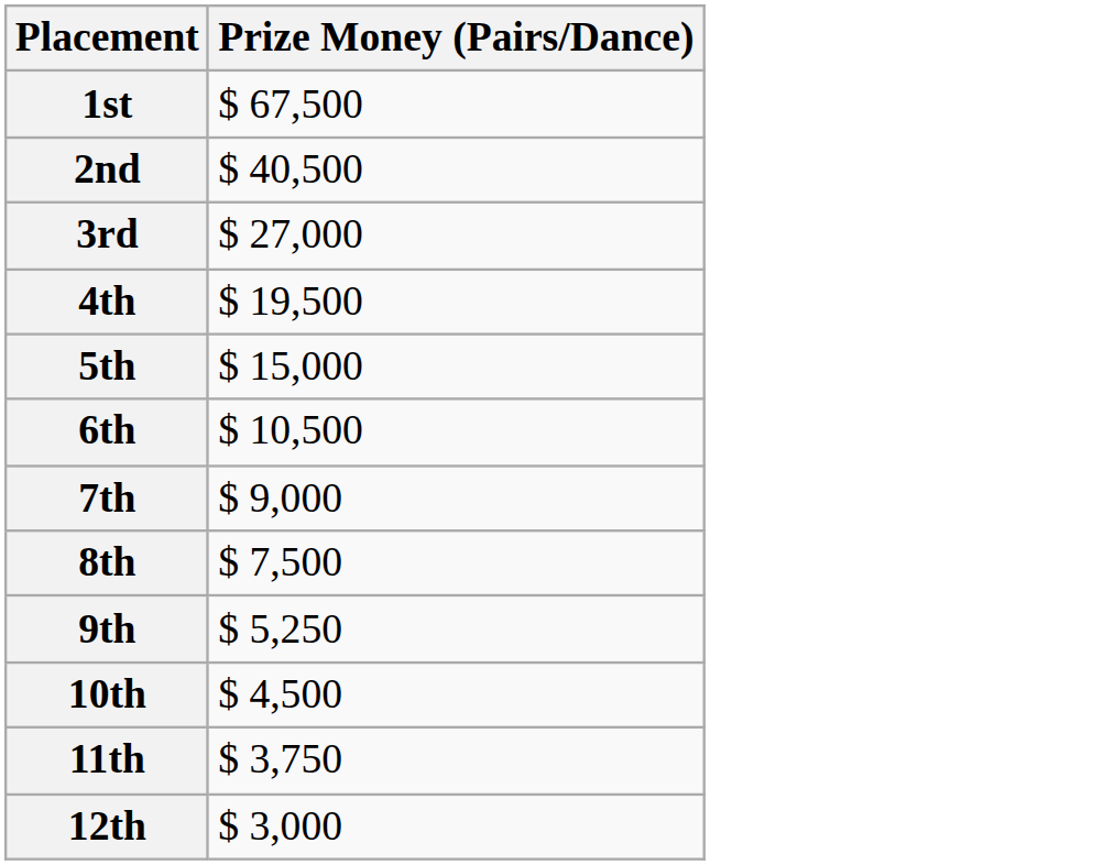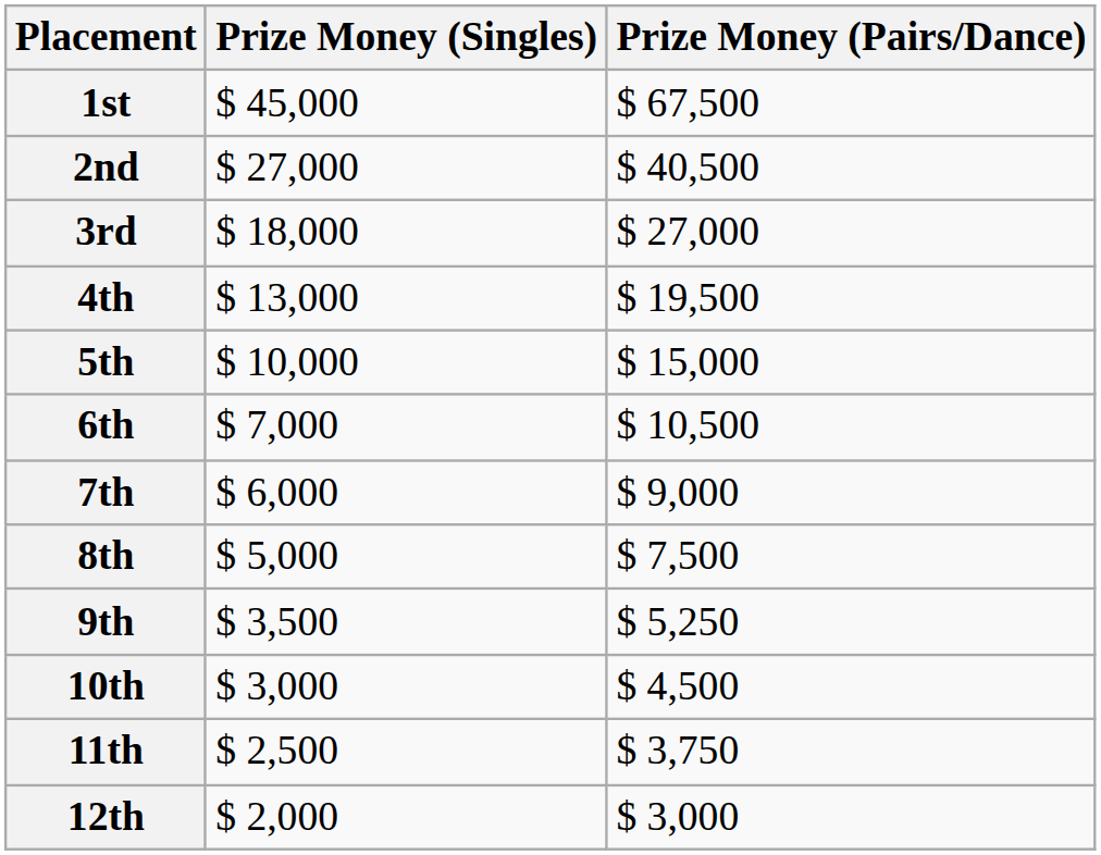 <table class="wikitable">
 <tr>
 <th>Placement</th>
+<th>Prize Money (Singles)</th>
 <th>Prize Money (Pairs/Dance)</th>
 </tr>
 <tr>
 <th>1st</th>
+<td>$ 45,000</td>
 <td>$ 67,500</td>
 </tr>
 <tr>
 <th>2nd</th>
+<td>$ 27,000</td>
 <td>$ 40,500</td>
 </tr>
 <tr>
 <th>3rd</th>
+<td>$ 18,000</td>
 <td>$ 27,000</td>
 </tr>
 <tr>
 <th>4th</th>
+<td>$ 13,000</td>
 <td>$ 19,500</td>
 </tr>
 <tr>
 <th>5th</th>
+<td>$ 10,000</td>
 <td>$ 15,000</td>
 </tr>
 <tr>
 <th>6th</th>
+<td>$ 7,000</td>
 <td>$ 10,500</td>
 </tr>
 <tr>
 <th>7th</th>
+<td>$ 6,000</td>
 <td>$ 9,000</td>
 </tr>
 <tr>
 <th>8th</th>
+<td>$ 5,000</td>
 <td>$ 7,500</td>
 </tr>
 <tr>
 <th>9th</th>
+<td>$ 3,500</td>
 <td>$ 5,250</td>
 </tr>
 <tr>
 <th>10th</th>
+<td>$ 3,000</td>
 <td>$ 4,500</td>
 </tr>
 <tr>
 <th>11th</th>
+<td>$ 2,500</td>
 <td>$ 3,750</td>
 </tr>
 <tr>
 <th>12th</th>
+<td>$ 2,000</td>
 <td>$ 3,000</td>
 </tr>
 </table>
